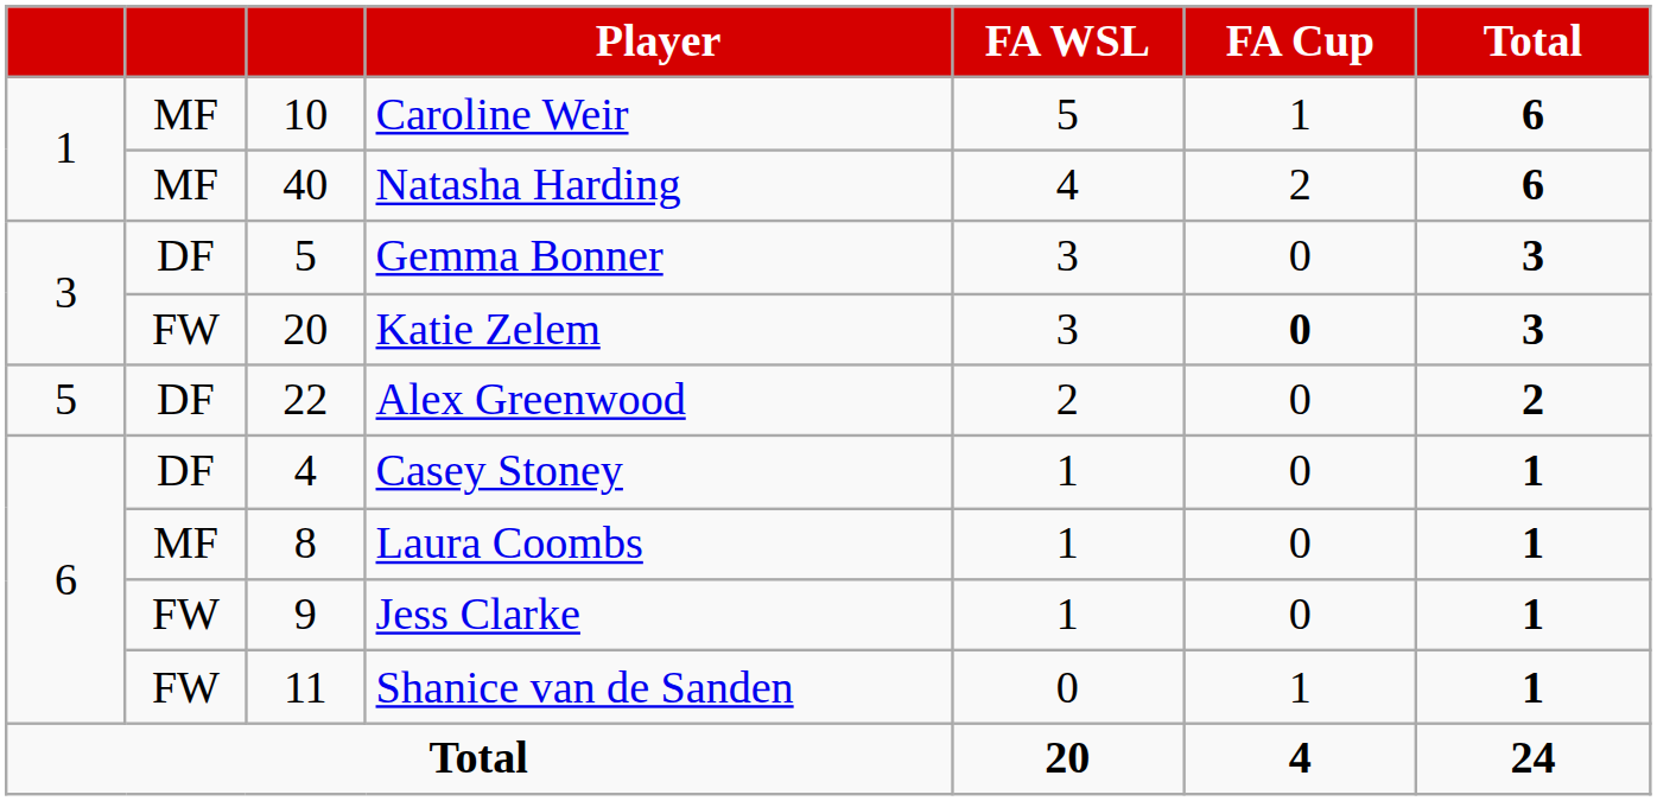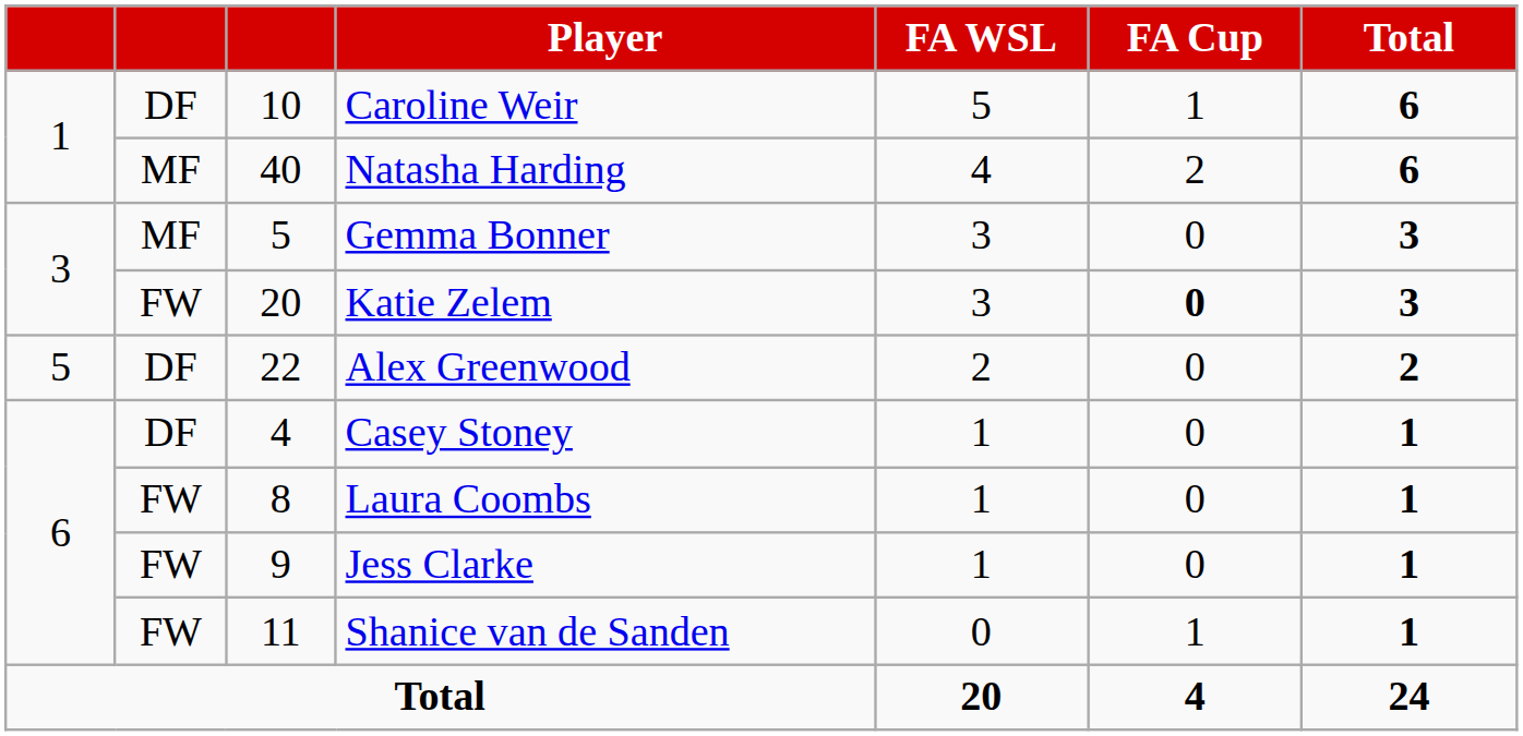 <table class="wikitable" style="text-align:center;">
 <tr>
 <th style="background:#d50000; color:white; width:35px;"></th>
 <th style="background:#d50000; color:white; width:35px;"></th>
 <th style="background:#d50000; color:white; width:35px;"></th>
 <th style="background:#d50000; color:white; width:200px;">Player</th>
 <th style="background:#d50000; color:white; width:75px;">FA WSL</th>
 <th style="background:#d50000; color:white; width:75px;">FA Cup</th>
 <th style="background:#d50000; color:white; width:75px;"><strong>Total</strong></th>
 </tr>
 <tr>
 <td rowspan="2">1</td>
-<td>MF</td>
+<td>DF</td>
 <td>10</td>
 <td align=left> <a href='#'>Caroline Weir</a></td>
 <td>5</td>
 <td>1</td>
 <td><strong>6</strong></td>
 </tr>
 <tr>
 <td>MF</td>
 <td>40</td>
 <td align=left> <a href='#'>Natasha Harding</a></td>
 <td>4</td>
 <td>2</td>
 <td><strong>6</strong></td>
 </tr>
 <tr>
 <td rowspan="2">3</td>
-<td>DF</td>
+<td>MF</td>
 <td>5</td>
 <td align=left> <a href='#'>Gemma Bonner</a></td>
 <td>3</td>
 <td>0</td>
 <td><strong>3</strong></td>
 </tr>
 <tr>
 <td>FW</td>
 <td>20</td>
 <td align=left> <a href='#'>Katie Zelem</a></td>
 <td>3</td>
 <td><strong>0</strong></td>
 <td><strong>3</strong></td>
 </tr>
 <tr>
 <td rowspan="1">5</td>
 <td>DF</td>
 <td>22</td>
 <td align=left> <a href='#'>Alex Greenwood</a></td>
 <td>2</td>
 <td>0</td>
 <td><strong>2</strong></td>
 </tr>
 <tr>
 <td rowspan="4">6</td>
 <td>DF</td>
 <td>4</td>
 <td align=left> <a href='#'>Casey Stoney</a></td>
 <td>1</td>
 <td>0</td>
 <td><strong>1</strong></td>
 </tr>
 <tr>
-<td>MF</td>
+<td>FW</td>
 <td>8</td>
 <td align=left> <a href='#'>Laura Coombs</a></td>
 <td>1</td>
 <td>0</td>
 <td><strong>1</strong></td>
 </tr>
 <tr>
 <td>FW</td>
 <td>9</td>
 <td align=left> <a href='#'>Jess Clarke</a></td>
 <td>1</td>
 <td>0</td>
 <td><strong>1</strong></td>
 </tr>
 <tr>
 <td>FW</td>
 <td>11</td>
 <td align=left> <a href='#'>Shanice van de Sanden</a></td>
 <td>0</td>
 <td>1</td>
 <td><strong>1</strong></td>
 </tr>
 <tr>
 <td colspan="4"><strong>Total</strong></td>
 <td><strong>20</strong></td>
 <td><strong>4</strong></td>
 <td><strong>24</strong></td>
 </tr>
 </table>
